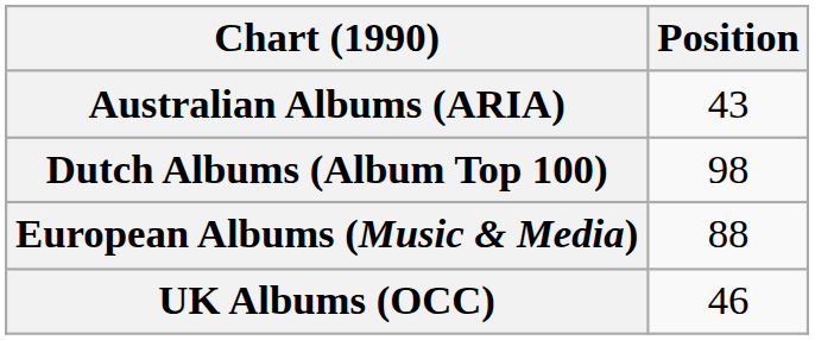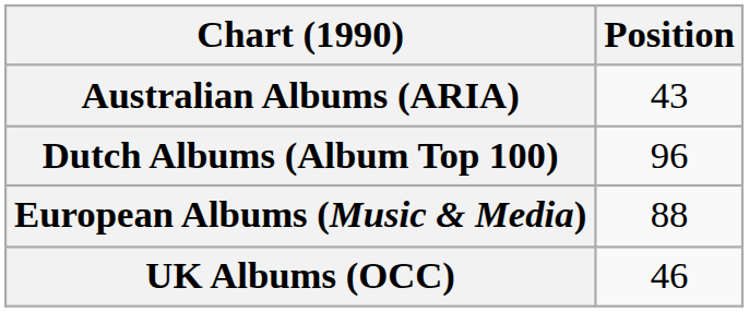 <table class="wikitable sortable plainrowheaders" style="text-align:center">
 <tr>
 <th scope="col">Chart (1990)</th>
 <th scope="col">Position</th>
 </tr>
 <tr>
 <th scope="row">Australian Albums (ARIA)</th>
 <td>43</td>
 </tr>
 <tr>
 <th scope="row">Dutch Albums (Album Top 100)</th>
-<td>98</td>
+<td>96</td>
 </tr>
 <tr>
 <th scope="row">European Albums (<em>Music & Media</em>)</th>
 <td>88</td>
 </tr>
 <tr>
 <th scope="row">UK Albums (OCC)</th>
 <td>46</td>
 </tr>
 </table>
